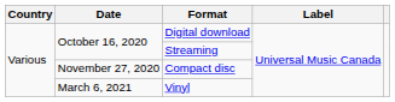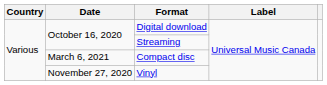 <table class="wikitable">
 <tr>
 <th>Country</th>
 <th>Date</th>
 <th>Format</th>
 <th>Label</th>
 <th></th>
 </tr>
 <tr>
 <td rowspan="4">Various</td>
 <td rowspan="2">October 16, 2020</td>
 <td><a href='#'>Digital download</a></td>
 <td rowspan="4"><a href='#'>Universal Music Canada</a></td>
 <td rowspan="4"></td>
 </tr>
 <tr>
 <td><a href='#'>Streaming</a></td>
 </tr>
 <tr>
-<td>November 27, 2020</td>
+<td>March 6, 2021</td>
 <td><a href='#'>Compact disc</a></td>
 </tr>
 <tr>
-<td>March 6, 2021</td>
+<td>November 27, 2020</td>
 <td><a href='#'>Vinyl</a></td>
 </tr>
 </table>
